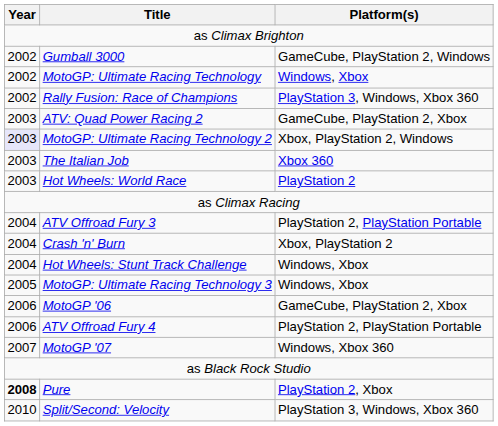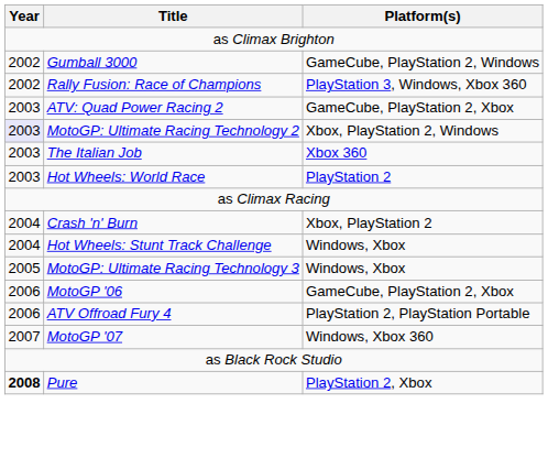 <table class="wikitable sortable">
 <tr>
 <th>Year</th>
 <th>Title</th>
 <th>Platform(s)</th>
 </tr>
 <tr>
 <td colspan="3" align="center">as <em>Climax Brighton</em></td>
 </tr>
 <tr>
 <td>2002</td>
 <td><em><a href='#'>Gumball 3000</a></em></td>
 <td>GameCube, PlayStation 2, Windows</td>
-</tr>
-<tr>
-<td>2002</td>
-<td><em><a href='#'>MotoGP: Ultimate Racing Technology</a></em></td>
-<td><a href='#'>Windows</a>, <a href='#'>Xbox</a></td>
 </tr>
 <tr>
 <td>2002</td>
 <td><em><a href='#'>Rally Fusion: Race of Champions</a></em></td>
 <td><a href='#'>PlayStation 3</a>, Windows, Xbox 360</td>
 </tr>
 <tr>
 <td>2003</td>
 <td><em><a href='#'>ATV: Quad Power Racing 2</a></em></td>
 <td>GameCube, PlayStation 2, Xbox</td>
 </tr>
 <tr>
 <td style="background: lavender;">2003</td>
 <td><em><a href='#'>MotoGP: Ultimate Racing Technology 2</a></em></td>
 <td>Xbox, PlayStation 2, Windows</td>
 </tr>
 <tr>
 <td>2003</td>
 <td><em><a href='#'>The Italian Job</a></em></td>
 <td><a href='#'>Xbox 360</a></td>
 </tr>
 <tr>
 <td>2003</td>
 <td><em><a href='#'>Hot Wheels: World Race</a></em></td>
 <td><a href='#'>PlayStation 2</a></td>
 </tr>
 <tr>
 <td colspan="3" align="center">as <em>Climax Racing</em></td>
-</tr>
-<tr>
-<td>2004</td>
-<td><em><a href='#'>ATV Offroad Fury 3</a></em></td>
-<td>PlayStation 2, <a href='#'>PlayStation Portable</a></td>
 </tr>
 <tr>
 <td>2004</td>
 <td><em><a href='#'>Crash 'n' Burn</a></em></td>
 <td>Xbox, PlayStation 2</td>
 </tr>
 <tr>
 <td>2004</td>
 <td><em><a href='#'>Hot Wheels: Stunt Track Challenge</a></em></td>
 <td>Windows, Xbox</td>
 </tr>
 <tr>
 <td>2005</td>
 <td><em><a href='#'>MotoGP: Ultimate Racing Technology 3</a></em></td>
 <td>Windows, Xbox</td>
 </tr>
 <tr>
 <td>2006</td>
 <td><em><a href='#'>MotoGP '06</a></em></td>
 <td>GameCube, PlayStation 2, Xbox</td>
 </tr>
 <tr>
 <td>2006</td>
 <td><em><a href='#'>ATV Offroad Fury 4</a></em></td>
 <td>PlayStation 2, PlayStation Portable</td>
 </tr>
 <tr>
 <td>2007</td>
 <td><em><a href='#'>MotoGP '07</a></em></td>
 <td>Windows, Xbox 360</td>
 </tr>
 <tr>
 <td colspan="3" align="center">as <em>Black Rock Studio</em></td>
 </tr>
 <tr>
 <td><strong>2008</strong></td>
 <td><em><a href='#'>Pure</a></em></td>
 <td><a href='#'>PlayStation 2</a>, Xbox</td>
 </tr>
-<tr>
-<td>2010</td>
-<td><em><a href='#'>Split/Second: Velocity</a></em></td>
-<td>PlayStation 3, Windows, Xbox 360</td>
-</tr>
 </table>
